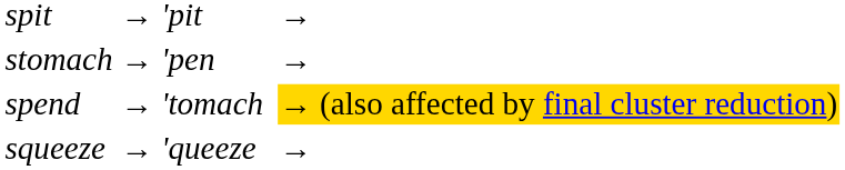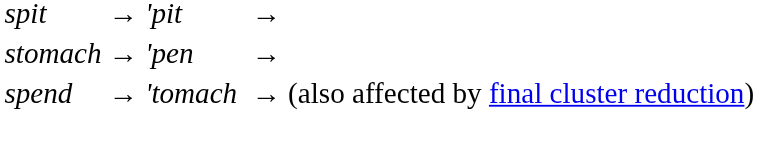 <table>
 <tr>
 <td><em>spit</em></td>
 <td>→ <em> 'pit</em></td>
 <td></td>
 <td>→ </td>
 </tr>
 <tr>
 <td><em>stomach</em></td>
 <td>→ <em> 'pen</em></td>
 <td></td>
 <td>→ </td>
 </tr>
 <tr>
 <td><em>spend</em></td>
 <td>→ <em> 'tomach</em></td>
 <td></td>
-<td style="background: gold;">→  (also affected by <a href='#'>final cluster reduction</a>)</td>
-</tr>
-<tr>
-<td><em>squeeze</em></td>
-<td>→ <em> 'queeze</em></td>
-<td></td>
-<td>→ </td>
+<td>→  (also affected by <a href='#'>final cluster reduction</a>)</td>
 </tr>
 </table>
